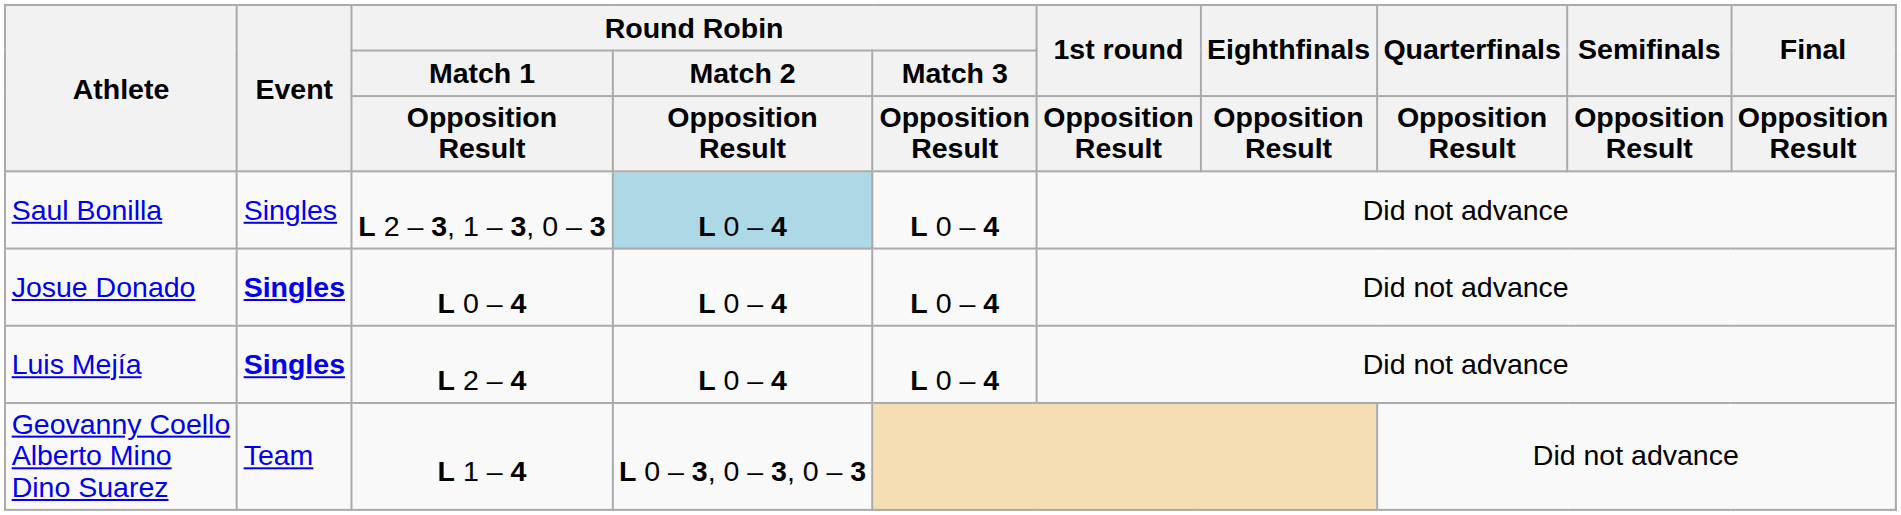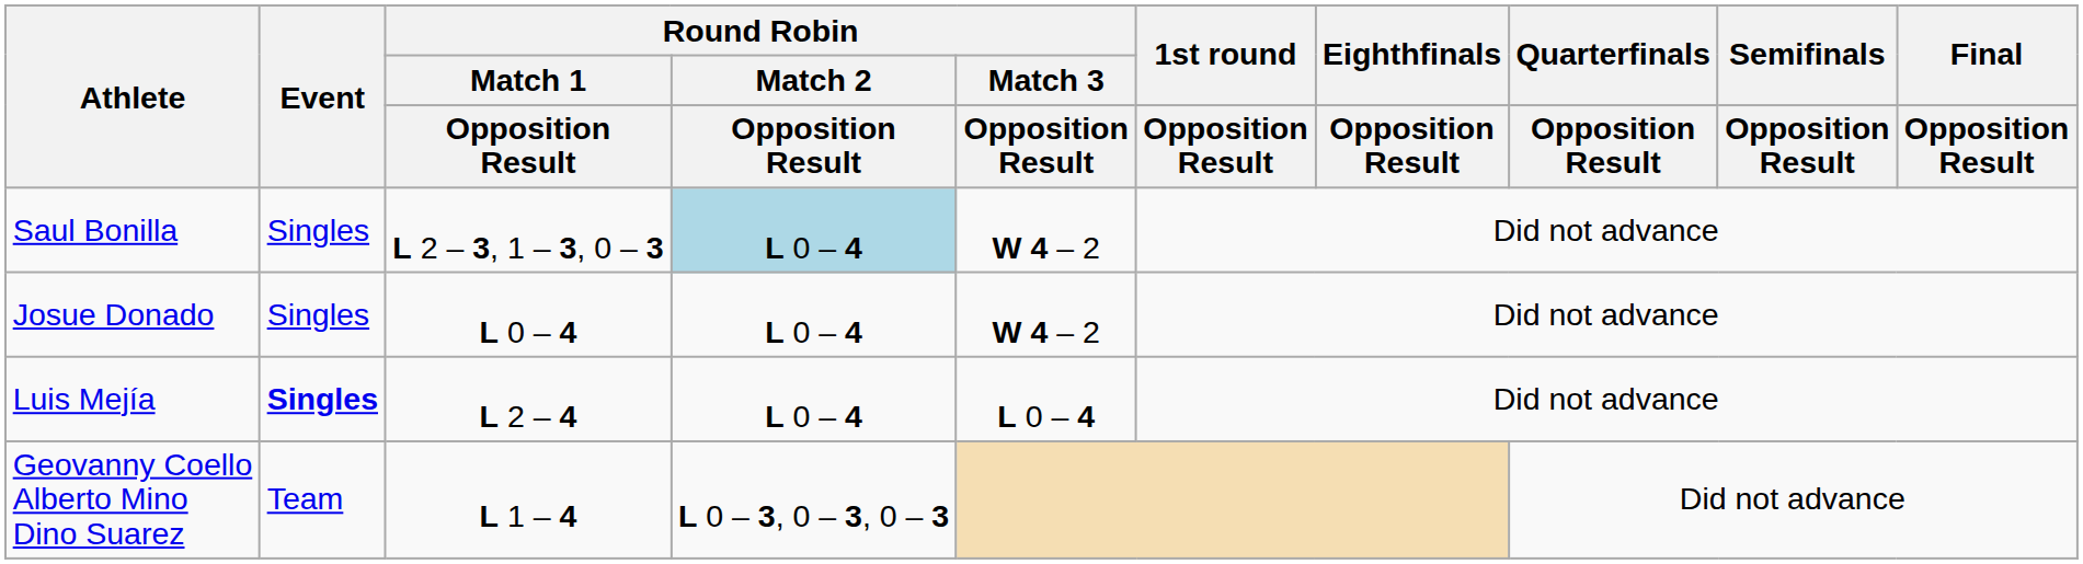 <table class="wikitable" border="1" style="font-size:90%">
 <tr>
 <th rowspan=3>Athlete</th>
 <th rowspan=3>Event</th>
 <th colspan=3>Round Robin</th>
 <th rowspan=2>1st round</th>
 <th rowspan=2>Eighthfinals</th>
 <th rowspan=2>Quarterfinals</th>
 <th rowspan=2>Semifinals</th>
 <th rowspan=2>Final</th>
 </tr>
 <tr>
 <th>Match 1</th>
 <th>Match 2</th>
 <th>Match 3</th>
 </tr>
 <tr>
 <th>Opposition<br>Result</th>
 <th>Opposition<br>Result</th>
 <th>Opposition<br>Result</th>
 <th>Opposition<br>Result</th>
 <th>Opposition<br>Result</th>
 <th>Opposition<br>Result</th>
 <th>Opposition<br>Result</th>
 <th>Opposition<br>Result</th>
 </tr>
 <tr>
 <td><a href='#'>Saul Bonilla</a></td>
 <td><a href='#'>Singles</a></td>
 <td align=center><br><strong>L</strong> 2 – <strong>3</strong>, 1 – <strong>3</strong>, 0 – <strong>3</strong></td>
 <td align=center style="background: lightblue;"><br><strong>L</strong> 0 – <strong>4</strong></td>
-<td align=center><br><strong>L</strong> 0 – <strong>4</strong></td>
+<td align=center><br><strong>W</strong> <strong>4</strong> – 2</td>
 <td align="center" colspan="7">Did not advance</td>
 </tr>
 <tr>
 <td><a href='#'>Josue Donado</a></td>
-<td><strong><a href='#'>Singles</a></strong></td>
+<td><a href='#'>Singles</a></td>
 <td align=center><br><strong>L</strong> 0 – <strong>4</strong></td>
 <td align=center><br><strong>L</strong> 0 – <strong>4</strong></td>
-<td align=center><br><strong>L</strong> 0 – <strong>4</strong></td>
+<td align=center><br><strong>W</strong> <strong>4</strong> – 2</td>
 <td align="center" colspan="7">Did not advance</td>
 </tr>
 <tr>
 <td><a href='#'>Luis Mejía</a></td>
 <td><strong><a href='#'>Singles</a></strong></td>
 <td align=center><br><strong>L</strong> 2 – <strong>4</strong></td>
 <td align=center><br><strong>L</strong> 0 – <strong>4</strong></td>
 <td align=center><br><strong>L</strong> 0 – <strong>4</strong></td>
 <td align="center" colspan="7">Did not advance</td>
 </tr>
 <tr>
 <td><a href='#'>Geovanny Coello</a><br><a href='#'>Alberto Mino</a><br><a href='#'>Dino Suarez</a></td>
 <td><a href='#'>Team</a></td>
 <td align=center><br><strong>L</strong> 1 – <strong>4</strong></td>
 <td align=center><br><strong>L</strong> 0 – <strong>3</strong>, 0 – <strong>3</strong>, 0 – <strong>3</strong></td>
 <td align=center bgcolor=wheat colspan=3></td>
 <td align="center" colspan="7">Did not advance</td>
 </tr>
 </table>
